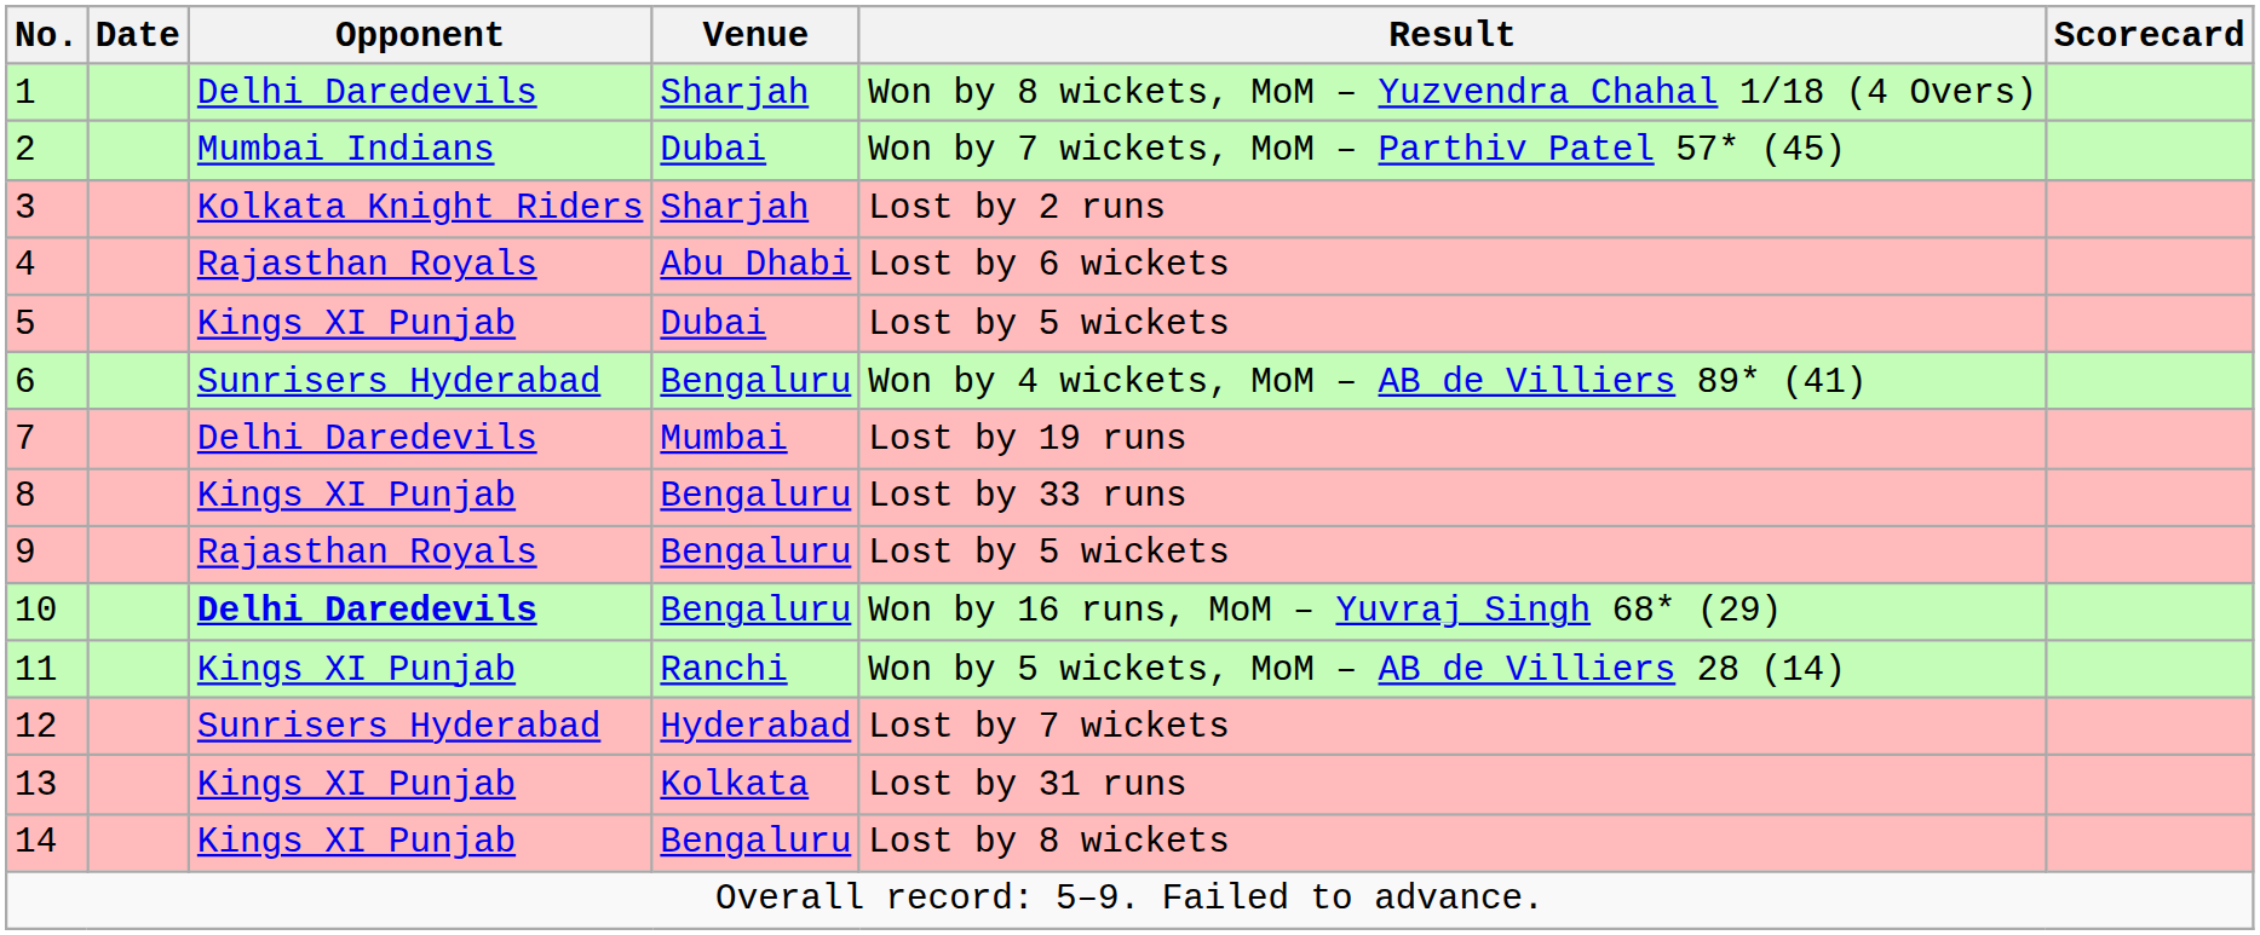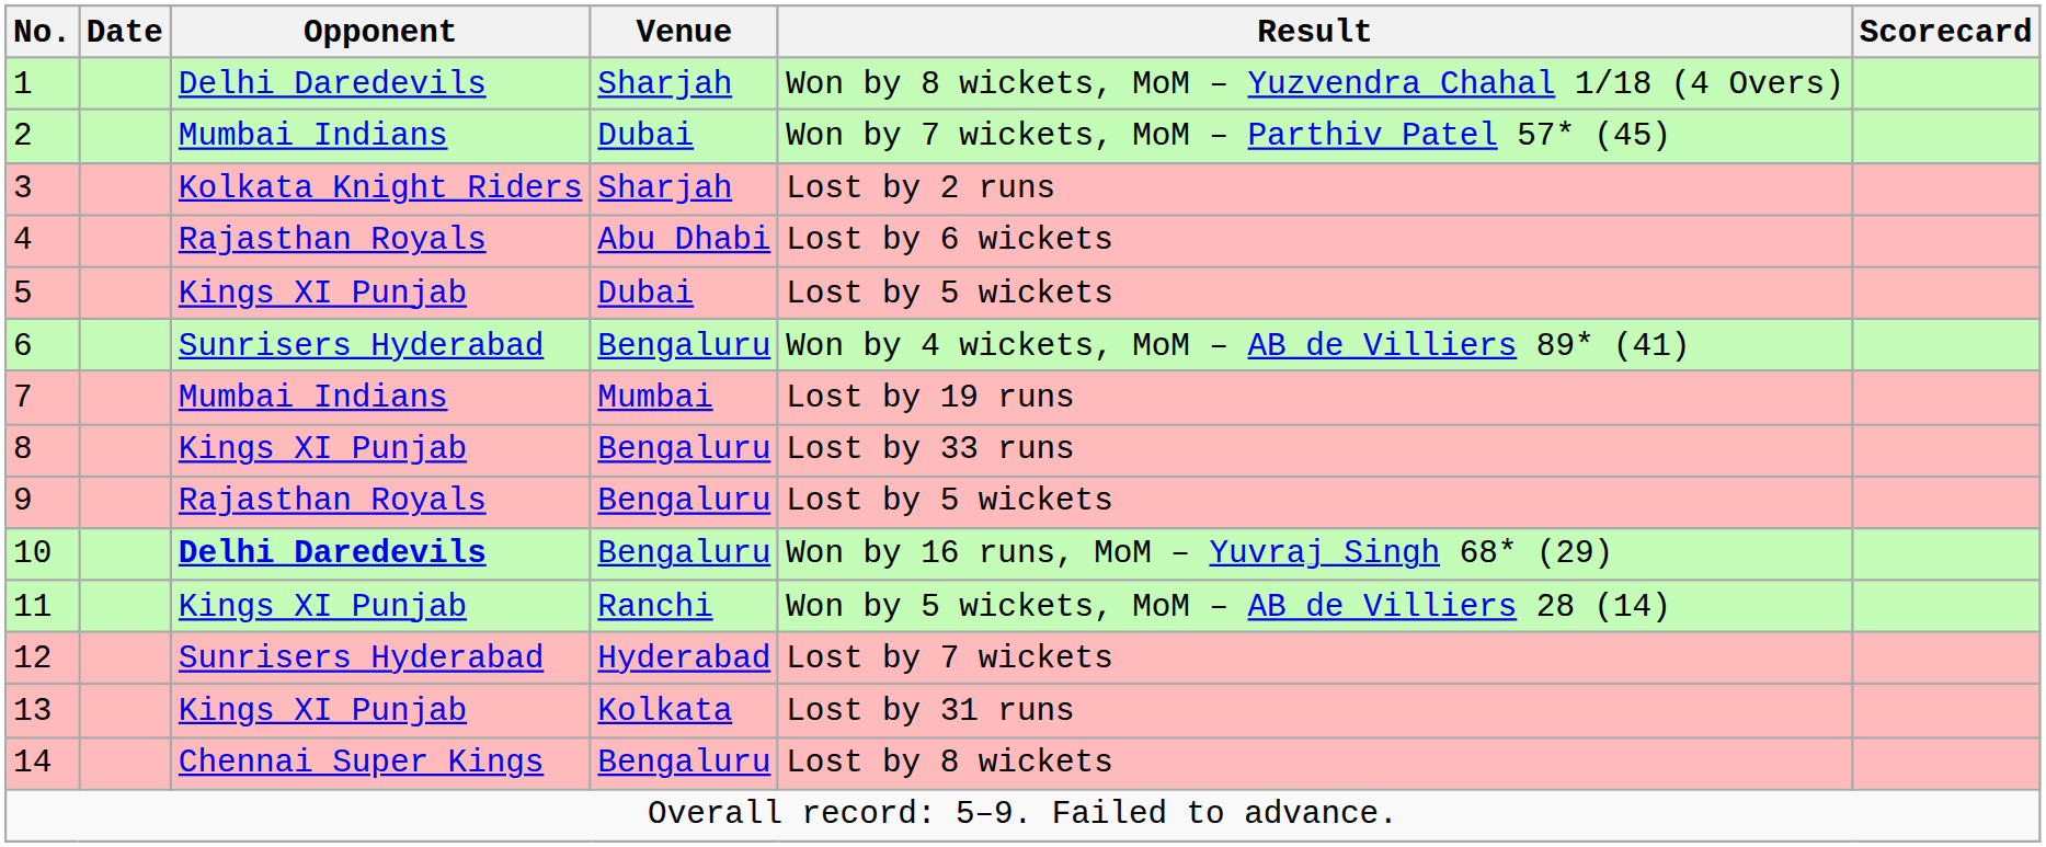 <table class="wikitable sortable">
 <tr>
 <th>No.</th>
 <th>Date</th>
 <th>Opponent</th>
 <th>Venue</th>
 <th>Result</th>
 <th>Scorecard</th>
 </tr>
 <tr style="background:#c3fdb8;">
 <td>1</td>
 <td></td>
 <td><a href='#'>Delhi Daredevils</a></td>
 <td><a href='#'>Sharjah</a></td>
 <td>Won by 8 wickets, MoM –  <a href='#'>Yuzvendra Chahal</a> 1/18 (4 Overs)</td>
 <td></td>
 </tr>
 <tr style="background:#c3fdb8;">
 <td>2</td>
 <td></td>
 <td><a href='#'>Mumbai Indians</a></td>
 <td><a href='#'>Dubai</a></td>
 <td>Won by 7 wickets, MoM –  <a href='#'>Parthiv Patel</a> 57* (45)</td>
 <td></td>
 </tr>
 <tr style="background:#fbb;">
 <td>3</td>
 <td></td>
 <td><a href='#'>Kolkata Knight Riders</a></td>
 <td><a href='#'>Sharjah</a></td>
 <td>Lost by 2 runs</td>
 <td></td>
 </tr>
 <tr style="background:#fbb;">
 <td>4</td>
 <td></td>
 <td><a href='#'>Rajasthan Royals</a></td>
 <td><a href='#'>Abu Dhabi</a></td>
 <td>Lost by 6 wickets</td>
 <td></td>
 </tr>
 <tr style="background:#fbb;">
 <td>5</td>
 <td></td>
 <td><a href='#'>Kings XI Punjab</a></td>
 <td><a href='#'>Dubai</a></td>
 <td>Lost by 5 wickets</td>
 <td></td>
 </tr>
 <tr style="background:#c3fdb8;">
 <td>6</td>
 <td></td>
 <td><a href='#'>Sunrisers Hyderabad</a></td>
 <td><a href='#'>Bengaluru</a></td>
 <td>Won by 4 wickets, MoM –  <a href='#'>AB de Villiers</a> 89* (41)</td>
 <td></td>
 </tr>
 <tr style="background:#fbb;">
 <td>7</td>
 <td></td>
-<td><a href='#'>Delhi Daredevils</a></td>
+<td><a href='#'>Mumbai Indians</a></td>
 <td><a href='#'>Mumbai</a></td>
 <td>Lost by 19 runs</td>
 <td></td>
 </tr>
 <tr style="background:#fbb;">
 <td>8</td>
 <td></td>
 <td><a href='#'>Kings XI Punjab</a></td>
 <td><a href='#'>Bengaluru</a></td>
 <td>Lost by 33 runs</td>
 <td></td>
 </tr>
 <tr style="background:#fbb;">
 <td>9</td>
 <td></td>
 <td><a href='#'>Rajasthan Royals</a></td>
 <td><a href='#'>Bengaluru</a></td>
 <td>Lost by 5 wickets</td>
 <td></td>
 </tr>
 <tr style="background:#c3fdb8;">
 <td>10</td>
 <td></td>
 <td><strong><a href='#'>Delhi Daredevils</a></strong></td>
 <td><a href='#'>Bengaluru</a></td>
 <td>Won by 16 runs, MoM –  <a href='#'>Yuvraj Singh</a> 68* (29)</td>
 <td></td>
 </tr>
 <tr style="background:#c3fdb8;">
 <td>11</td>
 <td></td>
 <td><a href='#'>Kings XI Punjab</a></td>
 <td><a href='#'>Ranchi</a></td>
 <td>Won by 5 wickets, MoM –  <a href='#'>AB de Villiers</a> 28 (14)</td>
 <td></td>
 </tr>
 <tr style="background:#fbb;">
 <td>12</td>
 <td></td>
 <td><a href='#'>Sunrisers Hyderabad</a></td>
 <td><a href='#'>Hyderabad</a></td>
 <td>Lost by 7 wickets</td>
 <td></td>
 </tr>
 <tr style="background:#fbb;">
 <td>13</td>
 <td></td>
 <td><a href='#'>Kings XI Punjab</a></td>
 <td><a href='#'>Kolkata</a></td>
 <td>Lost by 31 runs</td>
 <td></td>
 </tr>
 <tr style="background:#fbb;">
 <td>14</td>
 <td></td>
-<td><a href='#'>Kings XI Punjab</a></td>
+<td><a href='#'>Chennai Super Kings</a></td>
 <td><a href='#'>Bengaluru</a></td>
 <td>Lost by 8 wickets</td>
 <td></td>
 </tr>
 <tr>
 <td colspan="6" style="text-align:center;">Overall record: 5–9. Failed to advance.</td>
 </tr>
 </table>
